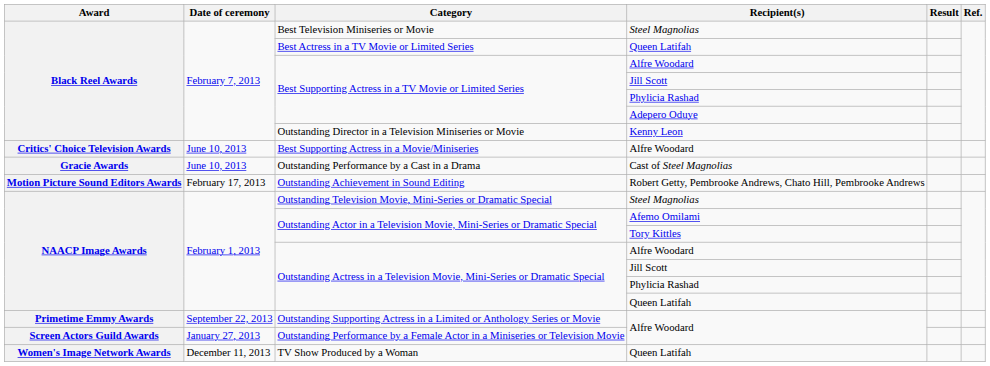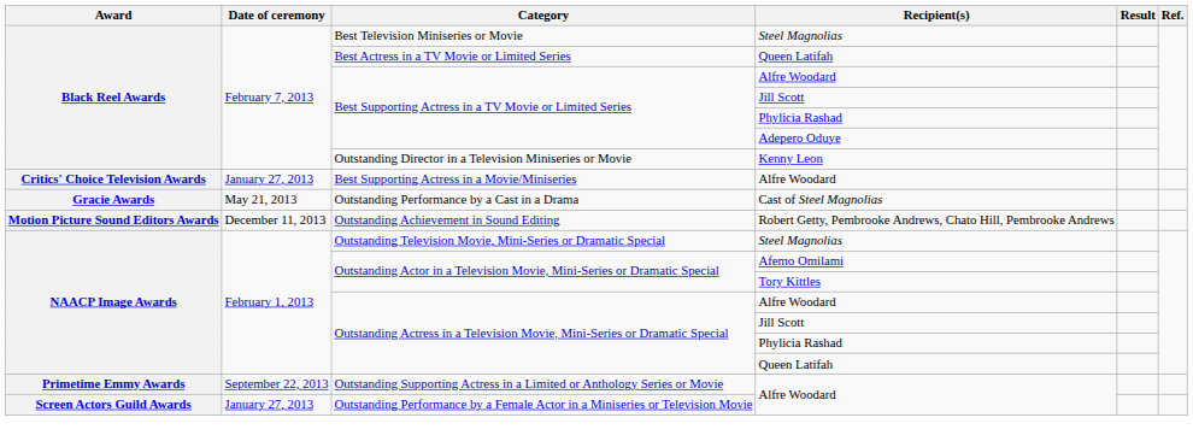 <table class="wikitable sortable plainrowheaders">
 <tr>
 <th scope="col">Award</th>
 <th scope="col">Date of ceremony</th>
 <th scope="col">Category</th>
 <th scope="col">Recipient(s)</th>
 <th scope="col">Result</th>
 <th scope="col">Ref.</th>
 </tr>
 <tr>
 <th rowspan="7" scope="row"><a href='#'>Black Reel Awards</a></th>
 <td rowspan="7"><a href='#'>February 7, 2013</a></td>
 <td>Best Television Miniseries or Movie</td>
 <td><em>Steel Magnolias</em></td>
 <td></td>
 <td rowspan="7"></td>
 </tr>
 <tr>
 <td><a href='#'>Best Actress in a TV Movie or Limited Series</a></td>
 <td><a href='#'>Queen Latifah</a></td>
 <td></td>
 </tr>
 <tr>
 <td rowspan="4"><a href='#'>Best Supporting Actress in a TV Movie or Limited Series</a></td>
 <td><a href='#'>Alfre Woodard</a></td>
 <td></td>
 </tr>
 <tr>
 <td><a href='#'>Jill Scott</a></td>
 <td></td>
 </tr>
 <tr>
 <td><a href='#'>Phylicia Rashad</a></td>
 <td></td>
 </tr>
 <tr>
 <td><a href='#'>Adepero Oduye</a></td>
 <td></td>
 </tr>
 <tr>
 <td>Outstanding Director in a Television Miniseries or Movie</td>
 <td><a href='#'>Kenny Leon</a></td>
 <td></td>
 </tr>
 <tr>
 <th scope="row"><a href='#'>Critics' Choice Television Awards</a></th>
-<td><a href='#'>June 10, 2013</a></td>
+<td><a href='#'>January 27, 2013</a></td>
 <td><a href='#'>Best Supporting Actress in a Movie/Miniseries</a></td>
 <td>Alfre Woodard</td>
 <td></td>
 <td></td>
 </tr>
 <tr>
 <th scope="row"><a href='#'>Gracie Awards</a></th>
-<td><a href='#'>June 10, 2013</a></td>
+<td>May 21, 2013</td>
 <td>Outstanding Performance by a Cast in a Drama</td>
 <td>Cast of <em>Steel Magnolias</em></td>
 <td></td>
 <td></td>
 </tr>
 <tr>
 <th scope="row"><a href='#'>Motion Picture Sound Editors Awards</a></th>
-<td>February 17, 2013</td>
+<td>December 11, 2013</td>
 <td><a href='#'>Outstanding Achievement in Sound Editing</a></td>
 <td>Robert Getty, Pembrooke Andrews, Chato Hill, Pembrooke Andrews</td>
 <td></td>
 <td></td>
 </tr>
 <tr>
 <th rowspan="7" scope="row"><a href='#'>NAACP Image Awards</a></th>
 <td rowspan="7"><a href='#'>February 1, 2013</a></td>
 <td><a href='#'>Outstanding Television Movie, Mini-Series or Dramatic Special</a></td>
 <td><em>Steel Magnolias</em></td>
 <td></td>
 <td rowspan="7"></td>
 </tr>
 <tr>
 <td rowspan="2"><a href='#'>Outstanding Actor in a Television Movie, Mini-Series or Dramatic Special</a></td>
 <td><a href='#'>Afemo Omilami</a></td>
 <td></td>
 </tr>
 <tr>
 <td><a href='#'>Tory Kittles</a></td>
 <td></td>
 </tr>
 <tr>
 <td rowspan="4"><a href='#'>Outstanding Actress in a Television Movie, Mini-Series or Dramatic Special</a></td>
 <td>Alfre Woodard</td>
 <td></td>
 </tr>
 <tr>
 <td>Jill Scott</td>
 <td></td>
 </tr>
 <tr>
 <td>Phylicia Rashad</td>
 <td></td>
 </tr>
 <tr>
 <td>Queen Latifah</td>
 <td></td>
 </tr>
 <tr>
 <th scope="row"><a href='#'>Primetime Emmy Awards</a></th>
 <td><a href='#'>September 22, 2013</a></td>
 <td><a href='#'>Outstanding Supporting Actress in a Limited or Anthology Series or Movie</a></td>
 <td rowspan="2">Alfre Woodard</td>
 <td></td>
 <td></td>
 </tr>
 <tr>
 <th scope="row"><a href='#'>Screen Actors Guild Awards</a></th>
 <td><a href='#'>January 27, 2013</a></td>
 <td><a href='#'>Outstanding Performance by a Female Actor in a Miniseries or Television Movie</a></td>
 <td></td>
 <td></td>
 </tr>
-<tr>
-<th scope="row"><a href='#'>Women's Image Network Awards</a></th>
-<td>December 11, 2013</td>
-<td>TV Show Produced by a Woman</td>
-<td>Queen Latifah</td>
-<td></td>
-<td></td>
-</tr>
 </table>
